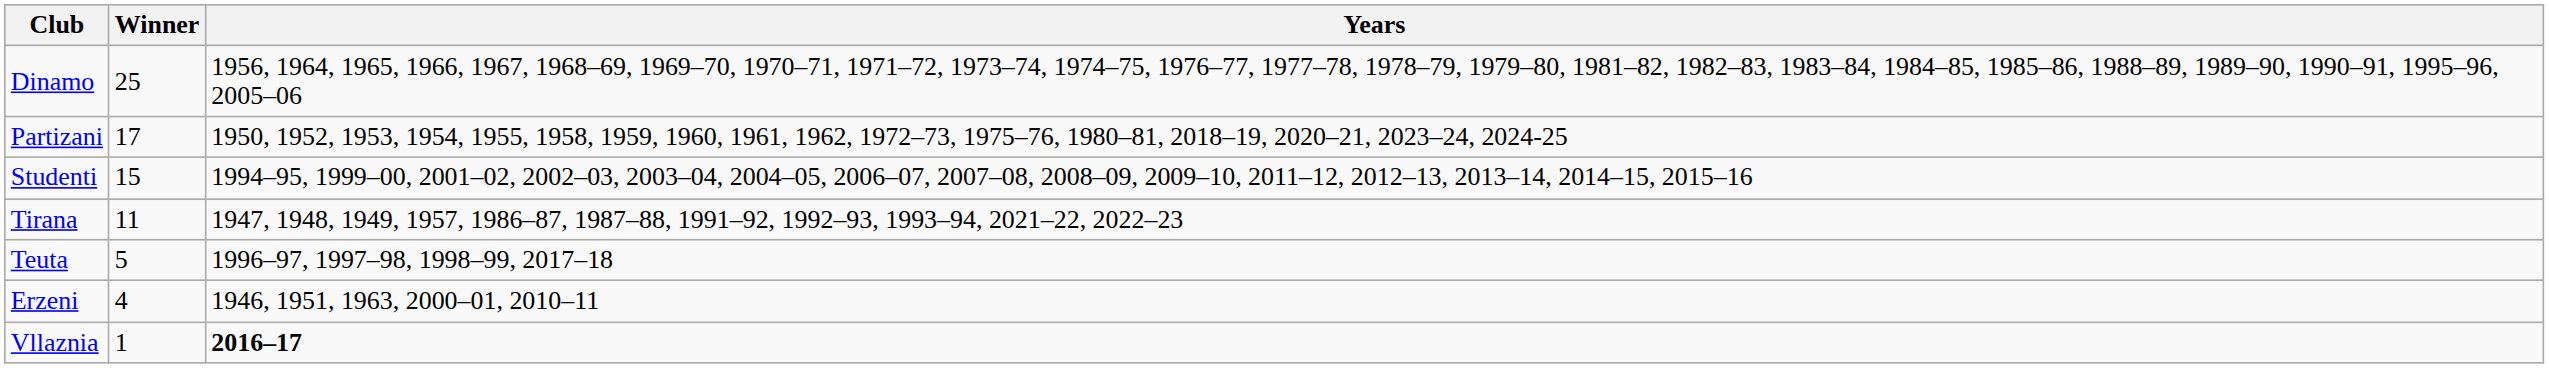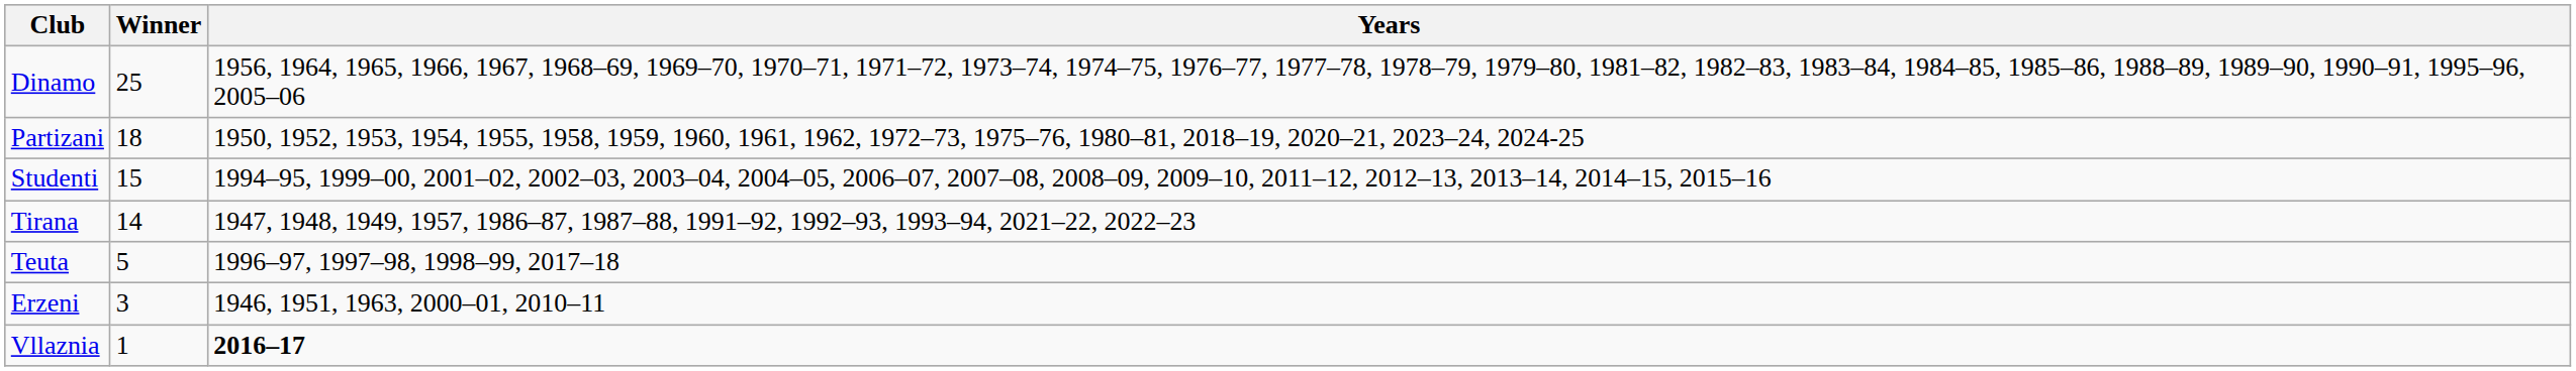 <table class="wikitable">
 <tr>
 <th>Club</th>
 <th>Winner</th>
 <th>Years</th>
 </tr>
 <tr>
 <td><a href='#'>Dinamo</a></td>
 <td>25</td>
 <td>1956, 1964, 1965, 1966, 1967, 1968–69, 1969–70, 1970–71, 1971–72, 1973–74, 1974–75, 1976–77, 1977–78, 1978–79, 1979–80, 1981–82, 1982–83, 1983–84, 1984–85, 1985–86, 1988–89, 1989–90, 1990–91, 1995–96, 2005–06</td>
 </tr>
 <tr>
 <td><a href='#'>Partizani</a></td>
-<td>17</td>
+<td>18</td>
 <td>1950, 1952, 1953, 1954, 1955, 1958, 1959, 1960, 1961, 1962, 1972–73, 1975–76, 1980–81, 2018–19, 2020–21, 2023–24, 2024-25</td>
 </tr>
 <tr>
 <td><a href='#'>Studenti</a></td>
 <td>15</td>
 <td>1994–95, 1999–00, 2001–02, 2002–03, 2003–04, 2004–05, 2006–07, 2007–08, 2008–09, 2009–10, 2011–12, 2012–13, 2013–14, 2014–15, 2015–16</td>
 </tr>
 <tr>
 <td><a href='#'>Tirana</a></td>
-<td>11</td>
+<td>14</td>
 <td>1947, 1948, 1949, 1957, 1986–87, 1987–88, 1991–92, 1992–93, 1993–94, 2021–22, 2022–23</td>
 </tr>
 <tr>
 <td><a href='#'>Teuta</a></td>
 <td>5</td>
 <td>1996–97, 1997–98, 1998–99, 2017–18</td>
 </tr>
 <tr>
 <td><a href='#'>Erzeni</a></td>
-<td>4</td>
+<td>3</td>
 <td>1946, 1951, 1963, 2000–01, 2010–11</td>
 </tr>
 <tr>
 <td><a href='#'>Vllaznia</a></td>
 <td>1</td>
 <td><strong>2016–17</strong></td>
 </tr>
 </table>
